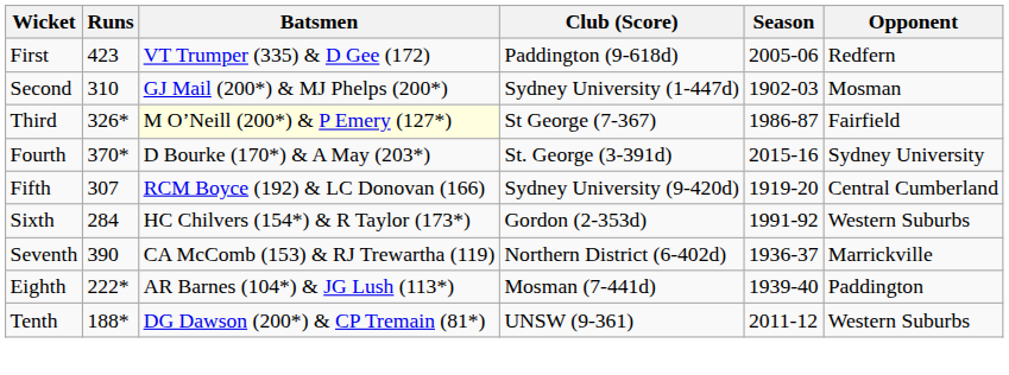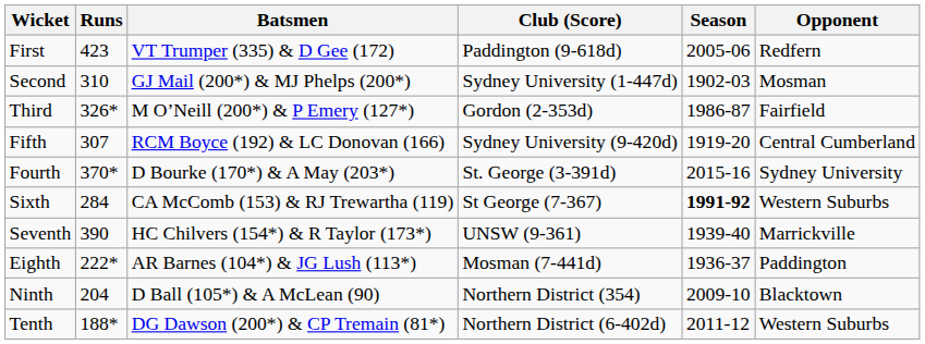 <table class="wikitable">
 <tr>
 <th>Wicket</th>
 <th>Runs</th>
 <th>Batsmen</th>
 <th>Club (Score)</th>
 <th>Season</th>
 <th>Opponent</th>
 </tr>
 <tr>
 <td>First</td>
 <td>423</td>
 <td><a href='#'>VT Trumper</a> (335) & <a href='#'>D Gee</a> (172)</td>
 <td>Paddington (9-618d)</td>
 <td>2005-06</td>
 <td>Redfern</td>
 </tr>
 <tr>
 <td>Second</td>
 <td>310</td>
 <td><a href='#'>GJ Mail</a> (200*) & MJ Phelps (200*)</td>
 <td>Sydney University (1-447d)</td>
 <td>1902-03</td>
 <td>Mosman</td>
 </tr>
 <tr>
 <td>Third</td>
 <td>326*</td>
-<td style="background: lightyellow;">M O’Neill (200*) & <a href='#'>P Emery</a> (127*)</td>
-<td>St George (7-367)</td>
+<td>M O’Neill (200*) & <a href='#'>P Emery</a> (127*)</td>
+<td>Gordon (2-353d)</td>
 <td>1986-87</td>
 <td>Fairfield</td>
+</tr>
+<tr>
+<td>Fifth</td>
+<td>307</td>
+<td><a href='#'>RCM Boyce</a> (192) & LC Donovan (166)</td>
+<td>Sydney University (9-420d)</td>
+<td>1919-20</td>
+<td>Central Cumberland</td>
 </tr>
 <tr>
 <td>Fourth</td>
 <td>370*</td>
 <td>D Bourke (170*) & A May (203*)</td>
 <td>St. George (3-391d)</td>
 <td>2015-16</td>
 <td>Sydney University</td>
 </tr>
 <tr>
-<td>Fifth</td>
-<td>307</td>
-<td><a href='#'>RCM Boyce</a> (192) & LC Donovan (166)</td>
-<td>Sydney University (9-420d)</td>
-<td>1919-20</td>
-<td>Central Cumberland</td>
-</tr>
-<tr>
 <td>Sixth</td>
 <td>284</td>
-<td>HC Chilvers (154*) & R Taylor (173*)</td>
-<td>Gordon (2-353d)</td>
-<td>1991-92</td>
+<td>CA McComb (153) & RJ Trewartha (119)</td>
+<td>St George (7-367)</td>
+<td><strong>1991-92</strong></td>
 <td>Western Suburbs</td>
 </tr>
 <tr>
 <td>Seventh</td>
 <td>390</td>
-<td>CA McComb (153) & RJ Trewartha (119)</td>
-<td>Northern District (6-402d)</td>
-<td>1936-37</td>
+<td>HC Chilvers (154*) & R Taylor (173*)</td>
+<td>UNSW (9-361)</td>
+<td>1939-40</td>
 <td>Marrickville</td>
 </tr>
 <tr>
 <td>Eighth</td>
 <td>222*</td>
 <td>AR Barnes (104*) & <a href='#'>JG Lush</a> (113*)</td>
 <td>Mosman (7-441d)</td>
-<td>1939-40</td>
+<td>1936-37</td>
 <td>Paddington</td>
+</tr>
+<tr>
+<td>Ninth</td>
+<td>204</td>
+<td>D Ball (105*) & A McLean (90)</td>
+<td>Northern District (354)</td>
+<td>2009-10</td>
+<td>Blacktown</td>
 </tr>
 <tr>
 <td>Tenth</td>
 <td>188*</td>
 <td><a href='#'>DG Dawson</a> (200*) & <a href='#'>CP Tremain</a> (81*)</td>
-<td>UNSW (9-361)</td>
+<td>Northern District (6-402d)</td>
 <td>2011-12</td>
 <td>Western Suburbs</td>
 </tr>
 </table>
